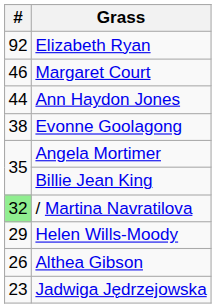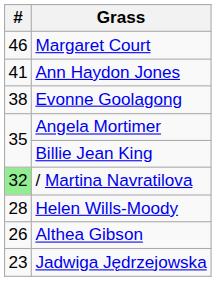 <table class="wikitable">
 <tr>
 <th>#</th>
 <th>Grass</th>
 </tr>
 <tr>
-<td>92</td>
-<td> <a href='#'>Elizabeth Ryan</a></td>
-</tr>
-<tr>
 <td>46</td>
 <td> <a href='#'>Margaret Court</a></td>
 </tr>
 <tr>
-<td>44</td>
+<td>41</td>
 <td> <a href='#'>Ann Haydon Jones</a></td>
 </tr>
 <tr>
 <td>38</td>
 <td> <a href='#'>Evonne Goolagong</a></td>
 </tr>
 <tr>
 <td rowspan="2">35</td>
 <td> <a href='#'>Angela Mortimer</a></td>
 </tr>
 <tr>
 <td> <a href='#'>Billie Jean King</a></td>
 </tr>
 <tr>
 <td style="background: lightgreen;">32</td>
 <td>/ <a href='#'>Martina Navratilova</a></td>
 </tr>
 <tr>
-<td>29</td>
+<td>28</td>
 <td> <a href='#'>Helen Wills-Moody</a></td>
 </tr>
 <tr>
 <td>26</td>
 <td> <a href='#'>Althea Gibson</a></td>
 </tr>
 <tr>
 <td>23</td>
 <td> <a href='#'>Jadwiga Jędrzejowska</a></td>
 </tr>
 </table>
